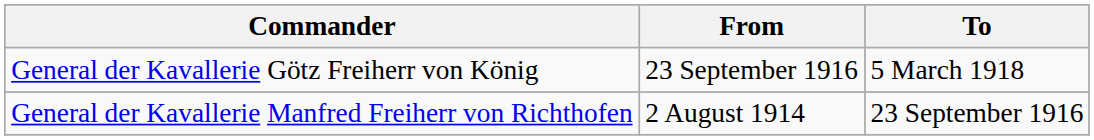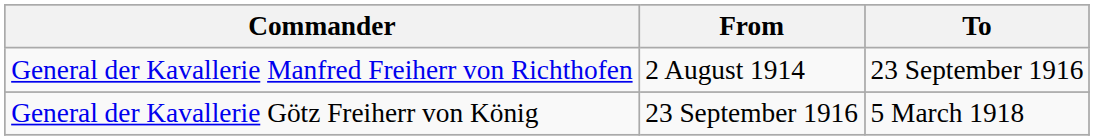 <table class="wikitable">
 <tr>
 <th>Commander</th>
 <th>From</th>
 <th>To</th>
 </tr>
 <tr>
+<td><a href='#'>General der Kavallerie</a> <a href='#'>Manfred Freiherr von Richthofen</a></td>
+<td>2 August 1914</td>
+<td>23 September 1916</td>
+</tr>
+<tr>
 <td><a href='#'>General der Kavallerie</a> Götz Freiherr von König</td>
 <td>23 September 1916</td>
 <td>5 March 1918</td>
 </tr>
-<tr>
-<td><a href='#'>General der Kavallerie</a> <a href='#'>Manfred Freiherr von Richthofen</a></td>
-<td>2 August 1914</td>
-<td>23 September 1916</td>
-</tr>
 </table>
